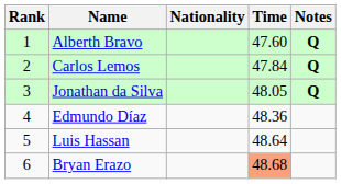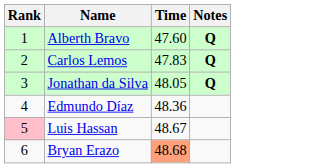 <table class="wikitable sortable" style="text-align:center">
 <tr>
 <th>Rank</th>
 <th>Name</th>
-<th>Nationality</th>
 <th>Time</th>
 <th>Notes</th>
 </tr>
 <tr bgcolor=ccffcc>
 <td align=center>1</td>
 <td align=left><a href='#'>Alberth Bravo</a></td>
-<td align=left></td>
 <td>47.60</td>
 <td><strong>Q</strong></td>
 </tr>
 <tr bgcolor=ccffcc>
 <td align=center>2</td>
 <td align=left><a href='#'>Carlos Lemos</a></td>
-<td align=left></td>
-<td>47.84</td>
+<td>47.83</td>
 <td><strong>Q</strong></td>
 </tr>
 <tr bgcolor=ccffcc>
 <td align=center>3</td>
 <td align=left><a href='#'>Jonathan da Silva</a></td>
-<td align=left></td>
 <td>48.05</td>
 <td><strong>Q</strong></td>
 </tr>
 <tr>
 <td align=center>4</td>
 <td align=left><a href='#'>Edmundo Díaz</a></td>
-<td align=left></td>
 <td>48.36</td>
 <td></td>
 </tr>
 <tr>
-<td align=center>5</td>
+<td align=center style="background: pink;">5</td>
 <td align=left><a href='#'>Luis Hassan</a></td>
-<td align=left></td>
-<td>48.64</td>
+<td>48.67</td>
 <td></td>
 </tr>
 <tr>
 <td align=center>6</td>
 <td align=left><a href='#'>Bryan Erazo</a></td>
-<td align=left></td>
 <td style="background: lightsalmon;">48.68</td>
 <td></td>
 </tr>
 </table>
